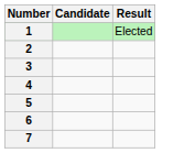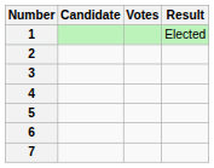 <table class="wikitable sortable">
 <tr>
 <th scope="col">Number</th>
 <th scope="col">Candidate</th>
+<th scope="col">Votes</th>
 <th scope="col">Result</th>
 </tr>
 <tr bgcolor=bbf3bb>
 <th scope="row">1</th>
 <td></td>
+<td align="right"></td>
 <td>Elected</td>
 </tr>
 <tr>
 <th scope="row">2</th>
 <td></td>
+<td align="right"></td>
 <td></td>
 </tr>
 <tr>
 <th scope="row">3</th>
 <td></td>
+<td align="right"></td>
 <td></td>
 </tr>
 <tr>
 <th scope="row">4</th>
 <td></td>
+<td align="right"></td>
 <td></td>
 </tr>
 <tr>
 <th scope="row">5</th>
 <td></td>
+<td align="right"></td>
 <td></td>
 </tr>
 <tr>
 <th scope="row">6</th>
 <td></td>
+<td align="right"></td>
 <td></td>
 </tr>
 <tr>
 <th scope="row">7</th>
 <td></td>
+<td align="right"></td>
 <td></td>
 </tr>
 </table>
